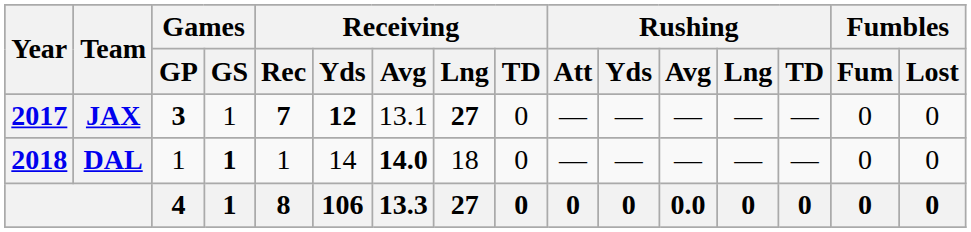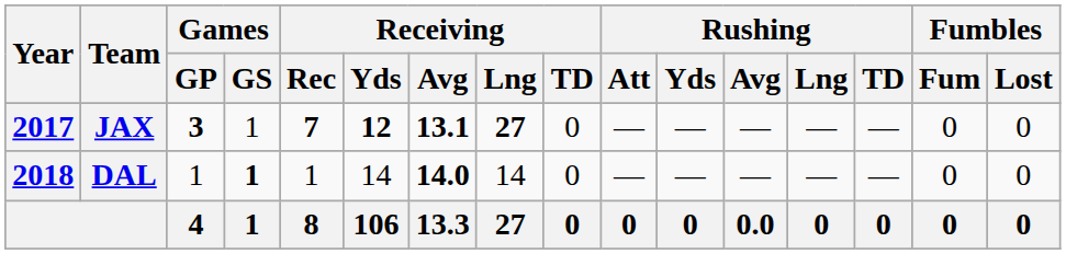 <table class="wikitable" style="text-align: center;">
 <tr>
 <th rowspan="2">Year</th>
 <th rowspan="2">Team</th>
 <th colspan="2">Games</th>
 <th colspan="5">Receiving</th>
 <th colspan="5">Rushing</th>
 <th colspan="2">Fumbles</th>
 </tr>
 <tr>
 <th>GP</th>
 <th>GS</th>
 <th>Rec</th>
 <th>Yds</th>
 <th>Avg</th>
 <th>Lng</th>
 <th>TD</th>
 <th>Att</th>
 <th>Yds</th>
 <th>Avg</th>
 <th>Lng</th>
 <th>TD</th>
 <th>Fum</th>
 <th>Lost</th>
 </tr>
 <tr>
 <th><a href='#'>2017</a></th>
 <th><a href='#'>JAX</a></th>
 <td><strong>3</strong></td>
 <td>1</td>
 <td><strong>7</strong></td>
 <td><strong>12</strong></td>
-<td>13.1</td>
+<td><strong>13.1</strong></td>
 <td><strong>27</strong></td>
 <td>0</td>
 <td>—</td>
 <td>—</td>
 <td>—</td>
 <td>—</td>
 <td>—</td>
 <td>0</td>
 <td>0</td>
 </tr>
 <tr>
 <th><a href='#'>2018</a></th>
 <th><a href='#'>DAL</a></th>
 <td>1</td>
 <td><strong>1</strong></td>
 <td>1</td>
 <td>14</td>
 <td><strong>14.0</strong></td>
-<td>18</td>
+<td>14</td>
 <td>0</td>
 <td>—</td>
 <td>—</td>
 <td>—</td>
 <td>—</td>
 <td>—</td>
 <td>0</td>
 <td>0</td>
 </tr>
 <tr>
 <th colspan="2"></th>
 <th>4</th>
 <th>1</th>
 <th>8</th>
 <th>106</th>
 <th>13.3</th>
 <th>27</th>
 <th>0</th>
 <th>0</th>
 <th>0</th>
 <th>0.0</th>
 <th>0</th>
 <th>0</th>
 <th>0</th>
 <th>0</th>
 </tr>
 </table>
